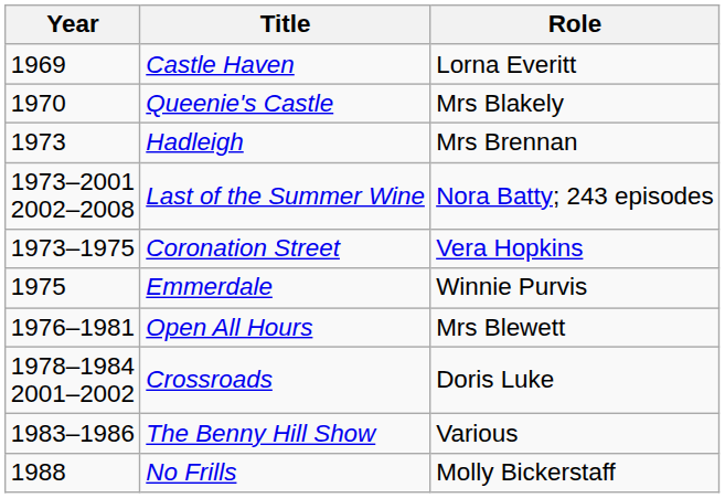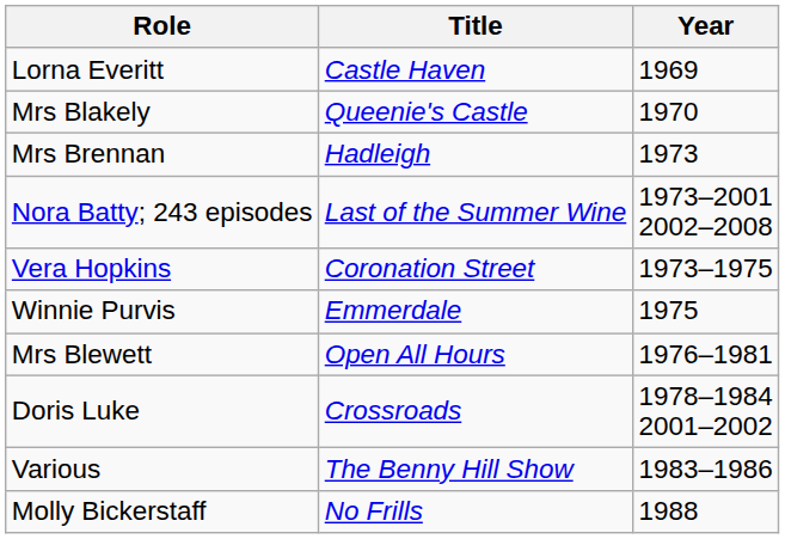 <table class="wikitable">
 <tr>
+<th>Role</th>
+<th>Title</th>
 <th>Year</th>
-<th>Title</th>
-<th>Role</th>
 </tr>
 <tr>
+<td>Lorna Everitt</td>
+<td><em><a href='#'>Castle Haven</a></em></td>
 <td>1969</td>
-<td><em><a href='#'>Castle Haven</a></em></td>
-<td>Lorna Everitt</td>
 </tr>
 <tr>
+<td>Mrs Blakely</td>
+<td><em><a href='#'>Queenie's Castle</a></em></td>
 <td>1970</td>
-<td><em><a href='#'>Queenie's Castle</a></em></td>
-<td>Mrs Blakely</td>
 </tr>
 <tr>
+<td>Mrs Brennan</td>
+<td><em><a href='#'>Hadleigh</a></em></td>
 <td>1973</td>
-<td><em><a href='#'>Hadleigh</a></em></td>
-<td>Mrs Brennan</td>
 </tr>
 <tr>
+<td><a href='#'>Nora Batty</a>; 243 episodes</td>
+<td><em><a href='#'>Last of the Summer Wine</a></em></td>
 <td>1973–2001<br>2002–2008</td>
-<td><em><a href='#'>Last of the Summer Wine</a></em></td>
-<td><a href='#'>Nora Batty</a>; 243 episodes</td>
 </tr>
 <tr>
+<td><a href='#'>Vera Hopkins</a></td>
+<td><em><a href='#'>Coronation Street</a></em></td>
 <td>1973–1975</td>
-<td><em><a href='#'>Coronation Street</a></em></td>
-<td><a href='#'>Vera Hopkins</a></td>
 </tr>
 <tr>
+<td>Winnie Purvis</td>
+<td><em><a href='#'>Emmerdale</a></em></td>
 <td>1975</td>
-<td><em><a href='#'>Emmerdale</a></em></td>
-<td>Winnie Purvis</td>
 </tr>
 <tr>
+<td>Mrs Blewett</td>
+<td><em><a href='#'>Open All Hours</a></em></td>
 <td>1976–1981</td>
-<td><em><a href='#'>Open All Hours</a></em></td>
-<td>Mrs Blewett</td>
 </tr>
 <tr>
+<td>Doris Luke</td>
+<td><em><a href='#'>Crossroads</a></em></td>
 <td>1978–1984<br>2001–2002</td>
-<td><em><a href='#'>Crossroads</a></em></td>
-<td>Doris Luke</td>
 </tr>
 <tr>
+<td>Various</td>
+<td><em><a href='#'>The Benny Hill Show</a></em></td>
 <td>1983–1986</td>
-<td><em><a href='#'>The Benny Hill Show</a></em></td>
-<td>Various</td>
 </tr>
 <tr>
+<td>Molly Bickerstaff</td>
+<td><em><a href='#'>No Frills</a></em></td>
 <td>1988</td>
-<td><em><a href='#'>No Frills</a></em></td>
-<td>Molly Bickerstaff</td>
 </tr>
 </table>
